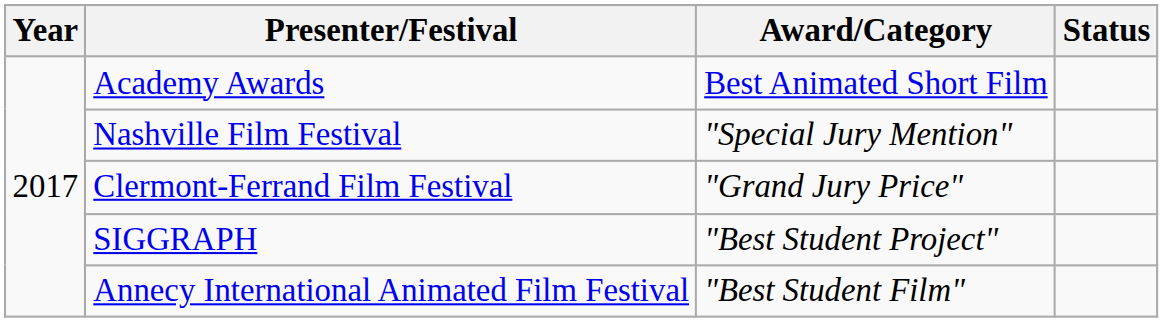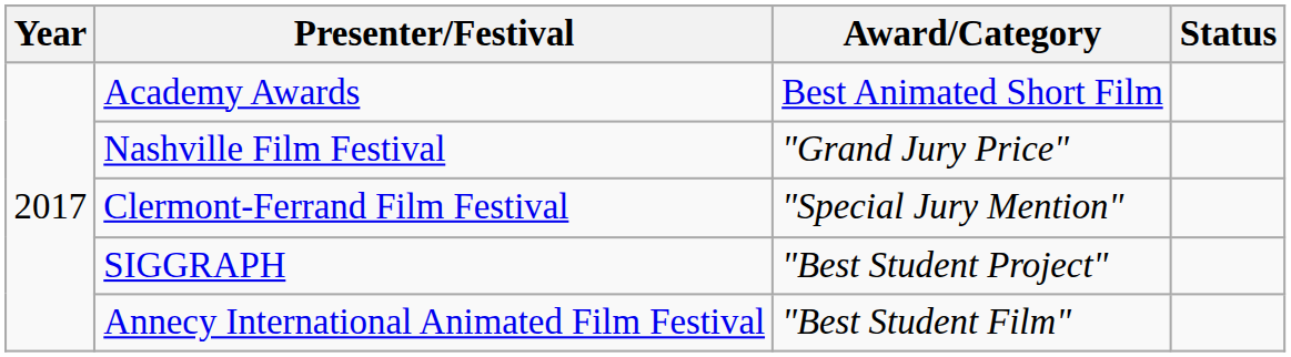 <table class="wikitable">
 <tr>
 <th>Year</th>
 <th>Presenter/Festival</th>
 <th>Award/Category</th>
 <th>Status</th>
 </tr>
 <tr>
 <td rowspan="10">2017</td>
 <td><a href='#'>Academy Awards</a></td>
 <td><a href='#'>Best Animated Short Film</a></td>
 <td></td>
 </tr>
 <tr>
 <td><a href='#'>Nashville Film Festival</a></td>
-<td><em>"Special Jury Mention"</em></td>
+<td><em>"Grand Jury Price"</em></td>
 <td></td>
 </tr>
 <tr>
 <td><a href='#'>Clermont-Ferrand Film Festival</a></td>
-<td><em>"Grand Jury Price"</em></td>
+<td><em>"Special Jury Mention"</em></td>
 <td></td>
 </tr>
 <tr>
 <td><a href='#'>SIGGRAPH</a></td>
 <td><em>"Best Student Project"</em></td>
 <td></td>
 </tr>
 <tr>
 <td><a href='#'>Annecy International Animated Film Festival</a></td>
 <td><em>"Best Student Film"</em></td>
 <td></td>
 </tr>
 </table>
